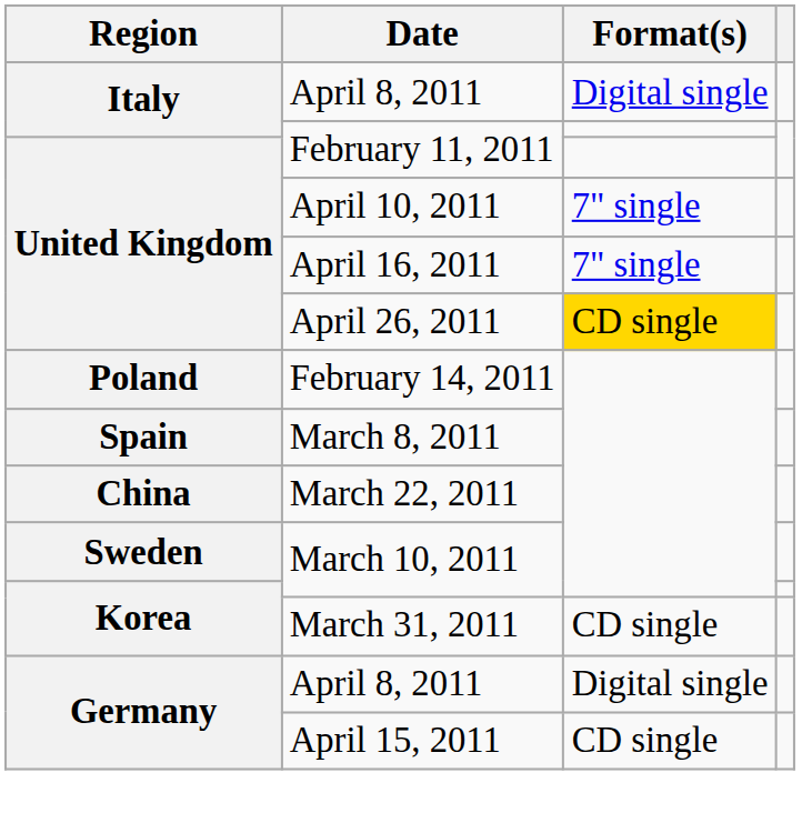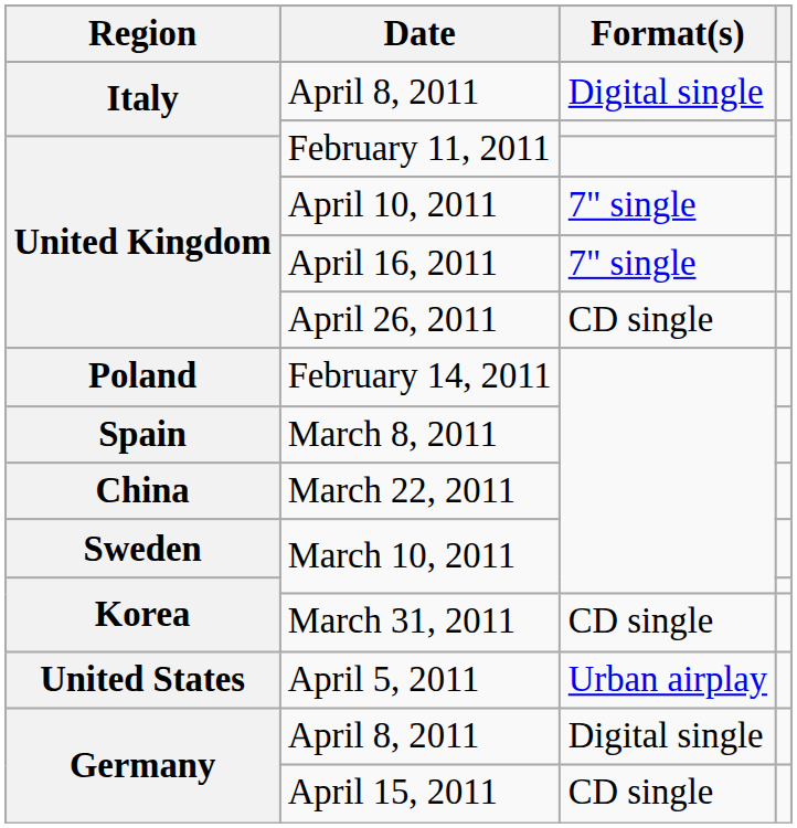 <table class="wikitable plainrowheaders">
 <tr>
 <th scope="col">Region</th>
 <th scope="col">Date</th>
 <th scope="col">Format(s)</th>
 <th scope="col"></th>
 </tr>
 <tr>
 <th scope="row" rowspan="2">Italy</th>
 <td>April 8, 2011</td>
 <td><a href='#'>Digital single</a></td>
 <td align="center"></td>
 </tr>
 <tr>
 <td rowspan="2">February 11, 2011</td>
 <td></td>
 <td rowspan="2" align="center"></td>
 </tr>
 <tr>
 <th scope="row" rowspan="4">United Kingdom</th>
 <td></td>
 </tr>
 <tr>
 <td>April 10, 2011</td>
 <td><a href='#'>7" single</a></td>
 <td align="center"></td>
 </tr>
 <tr>
 <td>April 16, 2011</td>
 <td><a href='#'>7" single</a></td>
 <td align="center"></td>
 </tr>
 <tr>
 <td>April 26, 2011</td>
-<td style="background: gold;">CD single</td>
+<td>CD single</td>
 <td align="center"></td>
 </tr>
 <tr>
 <th scope="row">Poland</th>
 <td>February 14, 2011</td>
 <td rowspan="5"></td>
 <td align="center"></td>
 </tr>
 <tr>
 <th scope="row">Spain</th>
 <td>March 8, 2011</td>
 <td align="center"></td>
 </tr>
 <tr>
 <th scope="row">China</th>
 <td>March 22, 2011</td>
 <td align="center"></td>
 </tr>
 <tr>
 <th scope="row">Sweden</th>
 <td rowspan="2">March 10, 2011</td>
 <td align="center"></td>
 </tr>
 <tr>
 <th scope="row" rowspan="2">Korea</th>
 <td align="center"></td>
 </tr>
 <tr>
 <td>March 31, 2011</td>
 <td>CD single</td>
 <td align="center"></td>
 </tr>
 <tr>
+<th scope="row">United States</th>
+<td>April 5, 2011</td>
+<td><a href='#'>Urban airplay</a></td>
+<td align="center"></td>
+</tr>
+<tr>
 <th scope="row" rowspan="2">Germany</th>
 <td>April 8, 2011</td>
 <td>Digital single</td>
 <td align="center"></td>
 </tr>
 <tr>
 <td>April 15, 2011</td>
 <td>CD single</td>
 <td align="center"></td>
 </tr>
 </table>
